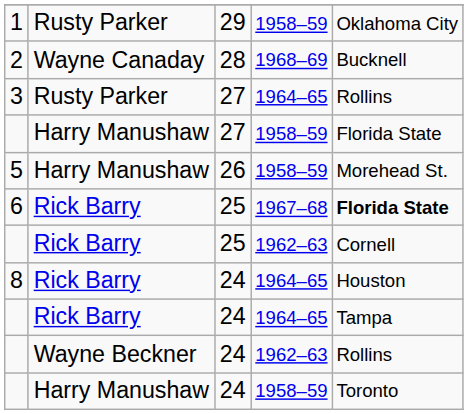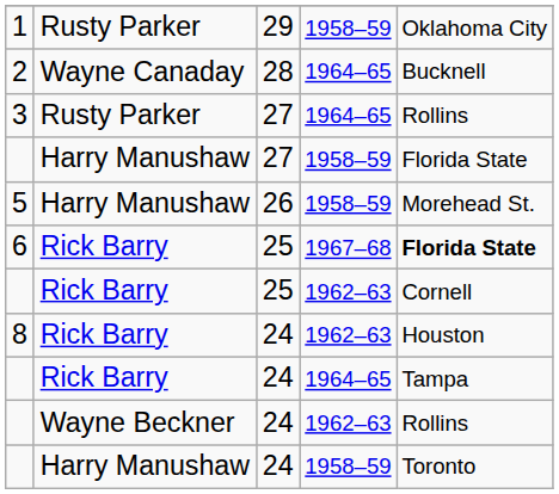 <table class="wikitable">
 <tr>
 </tr>
 <tr>
 <td>1</td>
 <td>Rusty Parker</td>
 <td>29</td>
 <td style="font-size:80%;"><a href='#'>1958–59</a></td>
 <td style="font-size:80%;">Oklahoma City</td>
 </tr>
 <tr>
 <td>2</td>
 <td>Wayne Canaday</td>
 <td>28</td>
-<td style="font-size:80%;"><a href='#'>1968–69</a></td>
+<td style="font-size:80%;"><a href='#'>1964–65</a></td>
 <td style="font-size:80%;">Bucknell</td>
 </tr>
 <tr>
 <td>3</td>
 <td>Rusty Parker</td>
 <td>27</td>
 <td style="font-size:80%;"><a href='#'>1964–65</a></td>
 <td style="font-size:80%;">Rollins</td>
 </tr>
 <tr>
 <td></td>
 <td>Harry Manushaw</td>
 <td>27</td>
 <td style="font-size:80%;"><a href='#'>1958–59</a></td>
 <td style="font-size:80%;">Florida State</td>
 </tr>
 <tr>
 <td>5</td>
 <td>Harry Manushaw</td>
 <td>26</td>
 <td style="font-size:80%;"><a href='#'>1958–59</a></td>
 <td style="font-size:80%;">Morehead St.</td>
 </tr>
 <tr>
 <td>6</td>
 <td><a href='#'>Rick Barry</a></td>
 <td>25</td>
 <td style="font-size:80%;"><a href='#'>1967–68</a></td>
 <td style="font-size:80%;"><strong>Florida State</strong></td>
 </tr>
 <tr>
 <td></td>
 <td><a href='#'>Rick Barry</a></td>
 <td>25</td>
 <td style="font-size:80%;"><a href='#'>1962–63</a></td>
 <td style="font-size:80%;">Cornell</td>
 </tr>
 <tr>
 <td>8</td>
 <td><a href='#'>Rick Barry</a></td>
 <td>24</td>
-<td style="font-size:80%;"><a href='#'>1964–65</a></td>
+<td style="font-size:80%;"><a href='#'>1962–63</a></td>
 <td style="font-size:80%;">Houston</td>
 </tr>
 <tr>
 <td></td>
 <td><a href='#'>Rick Barry</a></td>
 <td>24</td>
 <td style="font-size:80%;"><a href='#'>1964–65</a></td>
 <td style="font-size:80%;">Tampa</td>
 </tr>
 <tr>
 <td></td>
 <td>Wayne Beckner</td>
 <td>24</td>
 <td style="font-size:80%;"><a href='#'>1962–63</a></td>
 <td style="font-size:80%;">Rollins</td>
 </tr>
 <tr>
 <td></td>
 <td>Harry Manushaw</td>
 <td>24</td>
 <td style="font-size:80%;"><a href='#'>1958–59</a></td>
 <td style="font-size:80%;">Toronto</td>
 </tr>
 </table>
